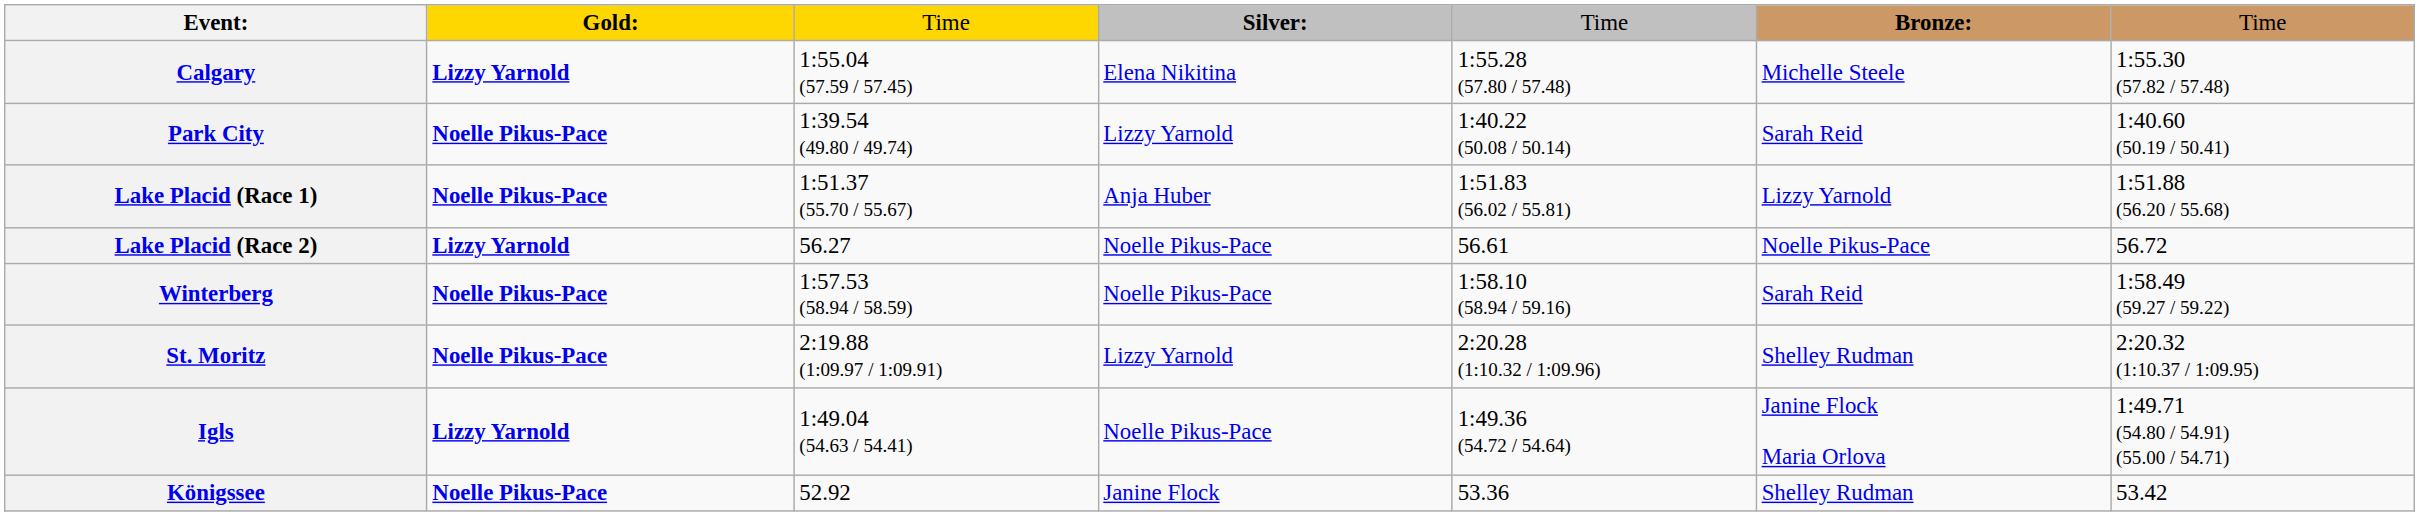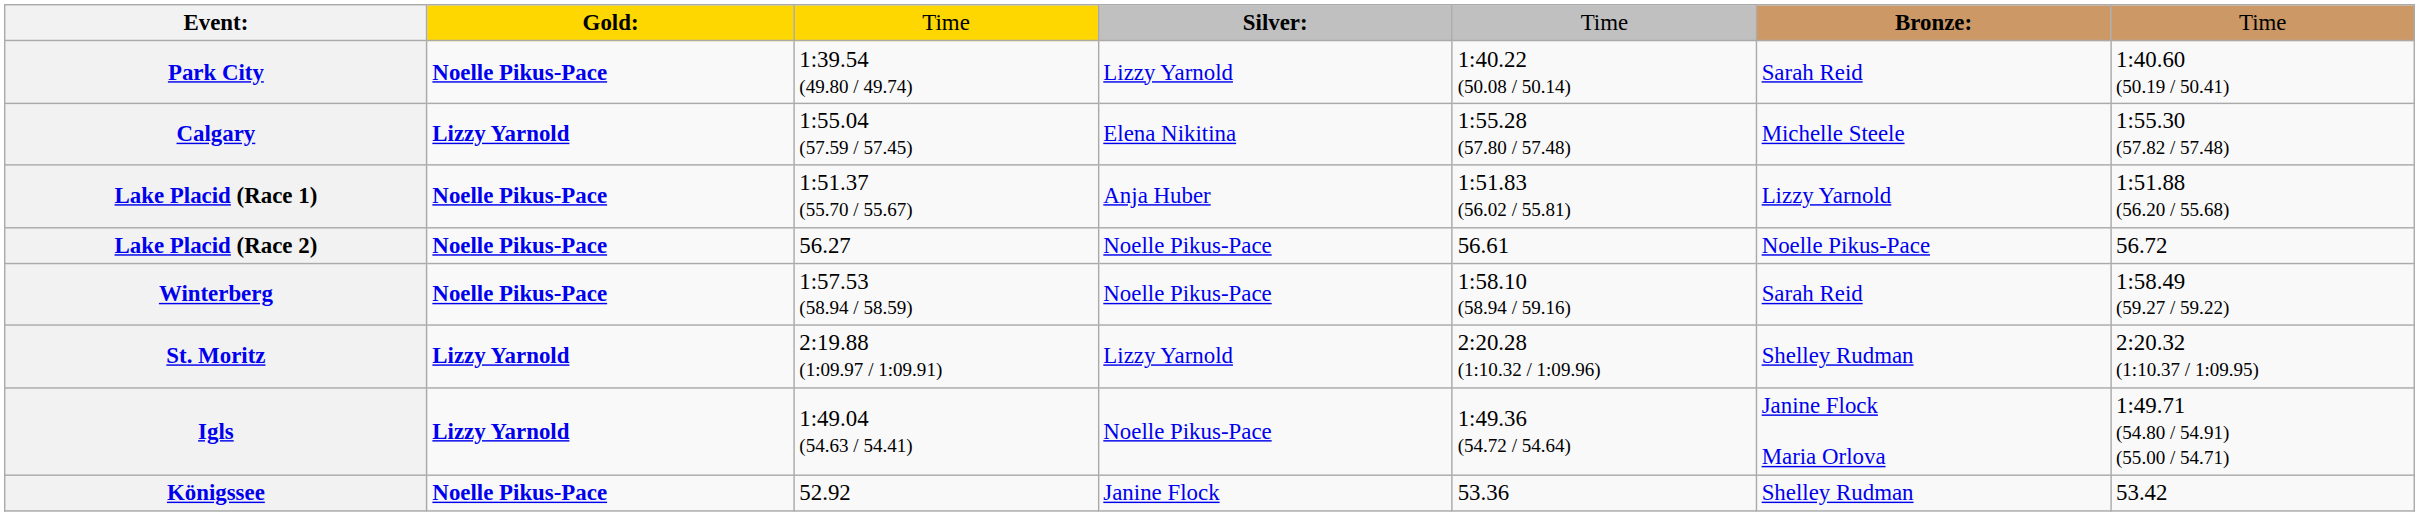 <table class="wikitable plainrowheaders" width=85%>
 <tr>
 <th scope="col"><strong>Event:</strong></th>
 <td !scope="col" align="center" bgcolor="gold"><strong>Gold:</strong></td>
 <td !scope="col" align="center" bgcolor="gold">Time</td>
 <td !scope="col" align="center" bgcolor="silver"><strong>Silver:</strong></td>
 <td !scope="col" align="center" bgcolor="silver">Time</td>
 <td !scope="col" align="center" bgcolor="CC9966"><strong>Bronze:</strong></td>
 <td !scope="col" align="center" bgcolor="CC9966">Time</td>
 </tr>
 <tr>
+<th scope="row"><a href='#'>Park City</a></th>
+<td><strong><a href='#'>Noelle Pikus-Pace</a></strong><br><small></small></td>
+<td>1:39.54<br><small>(49.80 / 49.74)</small></td>
+<td><a href='#'>Lizzy Yarnold</a><br><small></small></td>
+<td>1:40.22<br><small>(50.08 / 50.14)</small></td>
+<td><a href='#'>Sarah Reid</a><br><small></small></td>
+<td>1:40.60<br><small>(50.19 / 50.41)</small></td>
+</tr>
+<tr>
 <th scope="row"><a href='#'>Calgary</a></th>
 <td><strong><a href='#'>Lizzy Yarnold</a></strong><br><small></small></td>
 <td>1:55.04<br><small>(57.59 / 57.45)</small></td>
 <td><a href='#'>Elena Nikitina</a><br><small></small></td>
 <td>1:55.28<br><small>(57.80 / 57.48)</small></td>
 <td><a href='#'>Michelle Steele</a><br><small></small></td>
 <td>1:55.30<br><small>(57.82 / 57.48)</small></td>
-</tr>
-<tr>
-<th scope="row"><a href='#'>Park City</a></th>
-<td><strong><a href='#'>Noelle Pikus-Pace</a></strong><br><small></small></td>
-<td>1:39.54<br><small>(49.80 / 49.74)</small></td>
-<td><a href='#'>Lizzy Yarnold</a><br><small></small></td>
-<td>1:40.22<br><small>(50.08 / 50.14)</small></td>
-<td><a href='#'>Sarah Reid</a><br><small></small></td>
-<td>1:40.60<br><small>(50.19 / 50.41)</small></td>
 </tr>
 <tr>
 <th scope="row"><a href='#'>Lake Placid</a> (Race 1)</th>
 <td><strong><a href='#'>Noelle Pikus-Pace</a></strong><br><small></small></td>
 <td>1:51.37<br><small>(55.70 / 55.67)</small></td>
 <td><a href='#'>Anja Huber</a><br><small></small></td>
 <td>1:51.83<br><small>(56.02 / 55.81)</small></td>
 <td><a href='#'>Lizzy Yarnold</a><br><small></small></td>
 <td>1:51.88<br><small>(56.20 / 55.68)</small></td>
 </tr>
 <tr>
 <th scope="row"><a href='#'>Lake Placid</a> (Race 2)</th>
-<td><strong><a href='#'>Lizzy Yarnold</a></strong><br><small></small></td>
+<td><strong><a href='#'>Noelle Pikus-Pace</a></strong><br><small></small></td>
 <td>56.27</td>
 <td><a href='#'>Noelle Pikus-Pace</a><br><small></small></td>
 <td>56.61</td>
 <td><a href='#'>Noelle Pikus-Pace</a><br><small></small></td>
 <td>56.72</td>
 </tr>
 <tr>
 <th scope="row"><a href='#'>Winterberg</a></th>
 <td><strong><a href='#'>Noelle Pikus-Pace</a></strong><br><small></small></td>
 <td>1:57.53<br><small>(58.94 / 58.59)</small></td>
 <td><a href='#'>Noelle Pikus-Pace</a><br><small></small></td>
 <td>1:58.10<br><small>(58.94 / 59.16)</small></td>
 <td><a href='#'>Sarah Reid</a><br><small></small></td>
 <td>1:58.49<br><small>(59.27 / 59.22)</small></td>
 </tr>
 <tr>
 <th scope="row"><a href='#'>St. Moritz</a></th>
-<td><strong><a href='#'>Noelle Pikus-Pace</a></strong><br><small></small></td>
+<td><strong><a href='#'>Lizzy Yarnold</a></strong><br><small></small></td>
 <td>2:19.88<br><small>(1:09.97 / 1:09.91)</small></td>
 <td><a href='#'>Lizzy Yarnold</a><br><small></small></td>
 <td>2:20.28<br><small>(1:10.32 / 1:09.96)</small></td>
 <td><a href='#'>Shelley Rudman</a><br><small></small></td>
 <td>2:20.32<br><small>(1:10.37 / 1:09.95)</small></td>
 </tr>
 <tr>
 <th scope="row"><a href='#'>Igls</a></th>
 <td><strong><a href='#'>Lizzy Yarnold</a></strong><br><small></small></td>
 <td>1:49.04<br><small>(54.63 / 54.41)</small></td>
 <td><a href='#'>Noelle Pikus-Pace</a><br><small></small></td>
 <td>1:49.36<br><small>(54.72 / 54.64)</small></td>
 <td><a href='#'>Janine Flock</a><br><small></small> <br><a href='#'>Maria Orlova</a><br><small></small></td>
 <td>1:49.71<br><small>(54.80 / 54.91)</small><br><small>(55.00 / 54.71)</small></td>
 </tr>
 <tr>
 <th scope="row"><a href='#'>Königssee</a></th>
 <td><strong><a href='#'>Noelle Pikus-Pace</a></strong><br><small></small></td>
 <td>52.92</td>
 <td><a href='#'>Janine Flock</a><br><small></small></td>
 <td>53.36</td>
 <td><a href='#'>Shelley Rudman</a><br><small></small></td>
 <td>53.42</td>
 </tr>
 </table>
